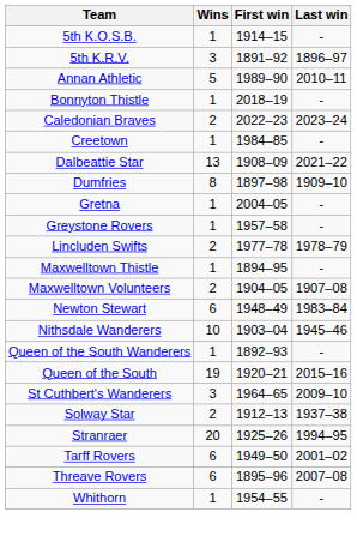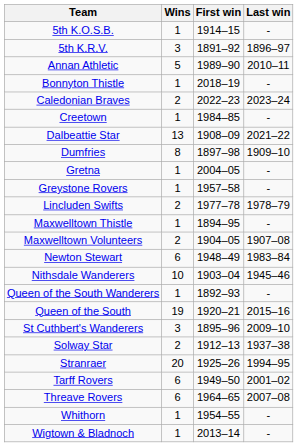 <table class="wikitable sortable" style="font-size:100%; text-align:center">
 <tr>
 <th>Team</th>
 <th>Wins</th>
 <th>First win</th>
 <th>Last win</th>
 </tr>
 <tr>
 <td><a href='#'>5th K.O.S.B.</a></td>
 <td>1</td>
 <td>1914–15</td>
 <td>-</td>
 </tr>
 <tr>
 <td><a href='#'>5th K.R.V.</a></td>
 <td>3</td>
 <td>1891–92</td>
 <td>1896–97</td>
 </tr>
 <tr>
 <td><a href='#'>Annan Athletic</a></td>
 <td>5</td>
 <td>1989–90</td>
 <td>2010–11</td>
 </tr>
 <tr>
 <td><a href='#'>Bonnyton Thistle</a></td>
 <td>1</td>
 <td>2018–19</td>
 <td>-</td>
 </tr>
 <tr>
 <td><a href='#'>Caledonian Braves</a></td>
 <td>2</td>
 <td>2022–23</td>
 <td>2023–24</td>
 </tr>
 <tr>
 <td><a href='#'>Creetown</a></td>
 <td>1</td>
 <td>1984–85</td>
 <td>-</td>
 </tr>
 <tr>
 <td><a href='#'>Dalbeattie Star</a></td>
 <td>13</td>
 <td>1908–09</td>
 <td>2021–22</td>
 </tr>
 <tr>
 <td><a href='#'>Dumfries</a></td>
 <td>8</td>
 <td>1897–98</td>
 <td>1909–10</td>
 </tr>
 <tr>
 <td><a href='#'>Gretna</a></td>
 <td>1</td>
 <td>2004–05</td>
 <td>-</td>
 </tr>
 <tr>
 <td><a href='#'>Greystone Rovers</a></td>
 <td>1</td>
 <td>1957–58</td>
 <td>-</td>
 </tr>
 <tr>
 <td><a href='#'>Lincluden Swifts</a></td>
 <td>2</td>
 <td>1977–78</td>
 <td>1978–79</td>
 </tr>
 <tr>
 <td><a href='#'>Maxwelltown Thistle</a></td>
 <td>1</td>
 <td>1894–95</td>
 <td>-</td>
 </tr>
 <tr>
 <td><a href='#'>Maxwelltown Volunteers</a></td>
 <td>2</td>
 <td>1904–05</td>
 <td>1907–08</td>
 </tr>
 <tr>
 <td><a href='#'>Newton Stewart</a></td>
 <td>6</td>
 <td>1948–49</td>
 <td>1983–84</td>
 </tr>
 <tr>
 <td><a href='#'>Nithsdale Wanderers</a></td>
 <td>10</td>
 <td>1903–04</td>
 <td>1945–46</td>
 </tr>
 <tr>
 <td><a href='#'>Queen of the South Wanderers</a></td>
 <td>1</td>
 <td>1892–93</td>
 <td>-</td>
 </tr>
 <tr>
 <td><a href='#'>Queen of the South</a></td>
 <td>19</td>
 <td>1920–21</td>
 <td>2015–16</td>
 </tr>
 <tr>
 <td><a href='#'>St Cuthbert's Wanderers</a></td>
 <td>3</td>
-<td>1964–65</td>
+<td>1895–96</td>
 <td>2009–10</td>
 </tr>
 <tr>
 <td><a href='#'>Solway Star</a></td>
 <td>2</td>
 <td>1912–13</td>
 <td>1937–38</td>
 </tr>
 <tr>
 <td><a href='#'>Stranraer</a></td>
 <td>20</td>
 <td>1925–26</td>
 <td>1994–95</td>
 </tr>
 <tr>
 <td><a href='#'>Tarff Rovers</a></td>
 <td>6</td>
 <td>1949–50</td>
 <td>2001–02</td>
 </tr>
 <tr>
 <td><a href='#'>Threave Rovers</a></td>
 <td>6</td>
-<td>1895–96</td>
+<td>1964–65</td>
 <td>2007–08</td>
 </tr>
 <tr>
 <td><a href='#'>Whithorn</a></td>
 <td>1</td>
 <td>1954–55</td>
 <td>-</td>
 </tr>
+<tr>
+<td><a href='#'>Wigtown & Bladnoch</a></td>
+<td>1</td>
+<td>2013–14</td>
+<td>-</td>
+</tr>
 </table>
